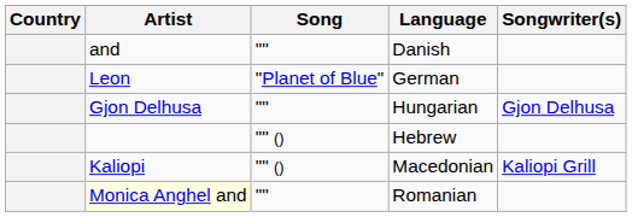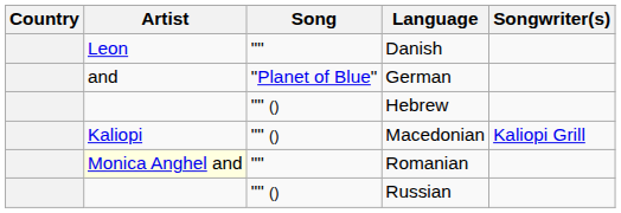 <table class="wikitable plainrowheaders">
 <tr>
 </tr>
 <tr>
 <th scope="col">Country</th>
 <th scope="col">Artist</th>
 <th scope="col">Song</th>
 <th scope="col">Language</th>
 <th scope="col">Songwriter(s)</th>
 </tr>
 <tr>
 <th scope="row"></th>
-<td> and </td>
+<td><a href='#'>Leon</a></td>
 <td>""</td>
 <td>Danish</td>
 <td></td>
 </tr>
 <tr>
 <th scope="row"></th>
-<td><a href='#'>Leon</a></td>
+<td> and </td>
 <td>"<a href='#'>Planet of Blue</a>"</td>
 <td>German</td>
 <td></td>
-</tr>
-<tr>
-<th scope="row"></th>
-<td><a href='#'>Gjon Delhusa</a></td>
-<td>""</td>
-<td>Hungarian</td>
-<td><a href='#'>Gjon Delhusa</a></td>
 </tr>
 <tr>
 <th scope="row"></th>
 <td></td>
 <td>"" <small>()</small></td>
 <td>Hebrew</td>
 <td></td>
 </tr>
 <tr>
 <th scope="row"></th>
 <td><a href='#'>Kaliopi</a></td>
 <td>"" <small>()</small></td>
 <td>Macedonian</td>
 <td><a href='#'>Kaliopi Grill</a></td>
 </tr>
 <tr>
 <th scope="row"></th>
 <td style="background: lightyellow;"><a href='#'>Monica Anghel</a> and </td>
 <td>""</td>
 <td>Romanian</td>
 <td></td>
 </tr>
+<tr>
+<th scope="row"></th>
+<td></td>
+<td>"" <small>()</small></td>
+<td>Russian</td>
+<td></td>
+</tr>
 </table>
